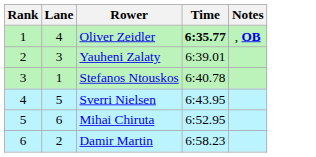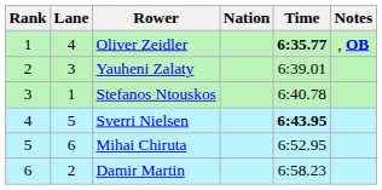 <table class="wikitable sortable" style="text-align:center">
 <tr>
 <th>Rank</th>
 <th>Lane</th>
 <th>Rower</th>
+<th>Nation</th>
 <th>Time</th>
 <th>Notes</th>
 </tr>
 <tr bgcolor="bbf3bb">
 <td>1</td>
 <td>4</td>
 <td align=left><a href='#'>Oliver Zeidler</a></td>
+<td align=left></td>
 <td><strong>6:35.77</strong></td>
 <td>, <strong><a href='#'>OB</a></strong></td>
 </tr>
 <tr bgcolor="bbf3bb">
 <td>2</td>
 <td>3</td>
 <td align=left><a href='#'>Yauheni Zalaty</a></td>
+<td align=left></td>
 <td>6:39.01</td>
 <td></td>
 </tr>
 <tr bgcolor="bbf3bb">
 <td>3</td>
 <td>1</td>
 <td align=left><a href='#'>Stefanos Ntouskos</a></td>
+<td align=left></td>
 <td>6:40.78</td>
 <td></td>
 </tr>
 <tr bgcolor="bbf3ff">
 <td>4</td>
 <td>5</td>
 <td align=left><a href='#'>Sverri Nielsen</a></td>
-<td>6:43.95</td>
+<td align=left></td>
+<td><strong>6:43.95</strong></td>
 <td></td>
 </tr>
 <tr bgcolor="bbf3ff">
 <td>5</td>
 <td>6</td>
 <td align=left><a href='#'>Mihai Chiruta</a></td>
+<td align=left></td>
 <td>6:52.95</td>
 <td></td>
 </tr>
 <tr bgcolor="bbf3ff">
 <td>6</td>
 <td>2</td>
 <td align=left><a href='#'>Damir Martin</a></td>
+<td align=left></td>
 <td>6:58.23</td>
 <td></td>
 </tr>
 </table>
